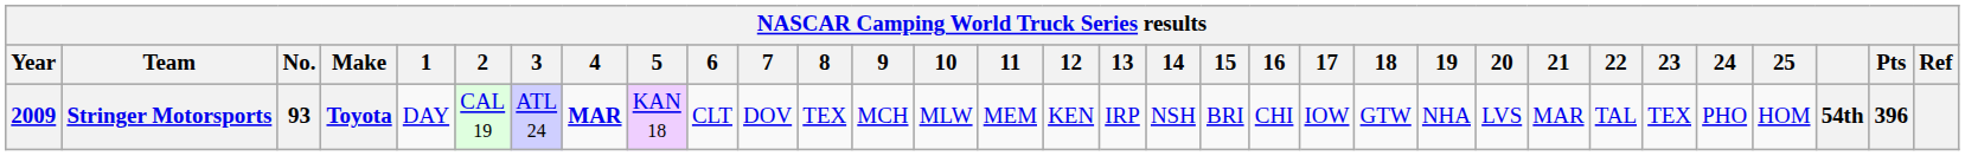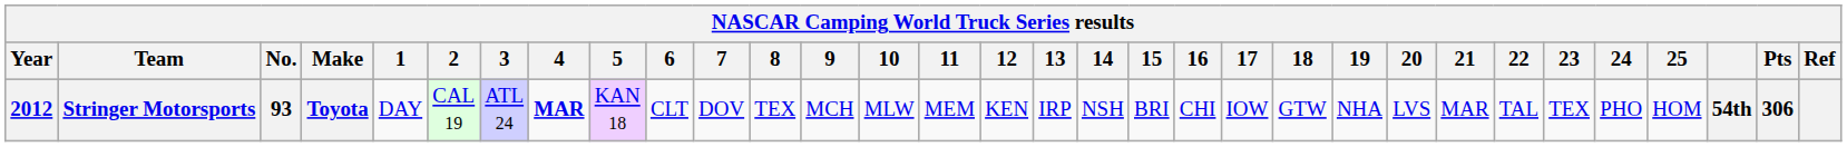 <table class="wikitable" style="text-align:center; font-size:75%">
 <tr>
 <th colspan=45><a href='#'>NASCAR Camping World Truck Series</a> results</th>
 </tr>
 <tr>
 <th>Year</th>
 <th>Team</th>
 <th>No.</th>
 <th>Make</th>
 <th>1</th>
 <th>2</th>
 <th>3</th>
 <th>4</th>
 <th>5</th>
 <th>6</th>
 <th>7</th>
 <th>8</th>
 <th>9</th>
 <th>10</th>
 <th>11</th>
 <th>12</th>
 <th>13</th>
 <th>14</th>
 <th>15</th>
 <th>16</th>
 <th>17</th>
 <th>18</th>
 <th>19</th>
 <th>20</th>
 <th>21</th>
 <th>22</th>
 <th>23</th>
 <th>24</th>
 <th>25</th>
 <th></th>
 <th>Pts</th>
 <th>Ref</th>
 </tr>
 <tr>
-<th><a href='#'>2009</a></th>
+<th><a href='#'>2012</a></th>
 <th><a href='#'>Stringer Motorsports</a></th>
 <th>93</th>
 <th><a href='#'>Toyota</a></th>
 <td><a href='#'>DAY</a></td>
 <td style="background:#DFFFDF;"><a href='#'>CAL</a><br><small>19</small></td>
 <td style="background:#CFCFFF;"><a href='#'>ATL</a><br><small>24</small></td>
 <td><strong><a href='#'>MAR</a></strong></td>
 <td style="background:#EFCFFF;"><a href='#'>KAN</a><br><small>18</small></td>
 <td><a href='#'>CLT</a></td>
 <td><a href='#'>DOV</a></td>
 <td><a href='#'>TEX</a></td>
 <td><a href='#'>MCH</a></td>
 <td><a href='#'>MLW</a></td>
 <td><a href='#'>MEM</a></td>
 <td><a href='#'>KEN</a></td>
 <td><a href='#'>IRP</a></td>
 <td><a href='#'>NSH</a></td>
 <td><a href='#'>BRI</a></td>
 <td><a href='#'>CHI</a></td>
 <td><a href='#'>IOW</a></td>
 <td><a href='#'>GTW</a></td>
 <td><a href='#'>NHA</a></td>
 <td><a href='#'>LVS</a></td>
 <td><a href='#'>MAR</a></td>
 <td><a href='#'>TAL</a></td>
 <td><a href='#'>TEX</a></td>
 <td><a href='#'>PHO</a></td>
 <td><a href='#'>HOM</a></td>
 <th>54th</th>
-<th>396</th>
+<th>306</th>
 <th></th>
 </tr>
 </table>
